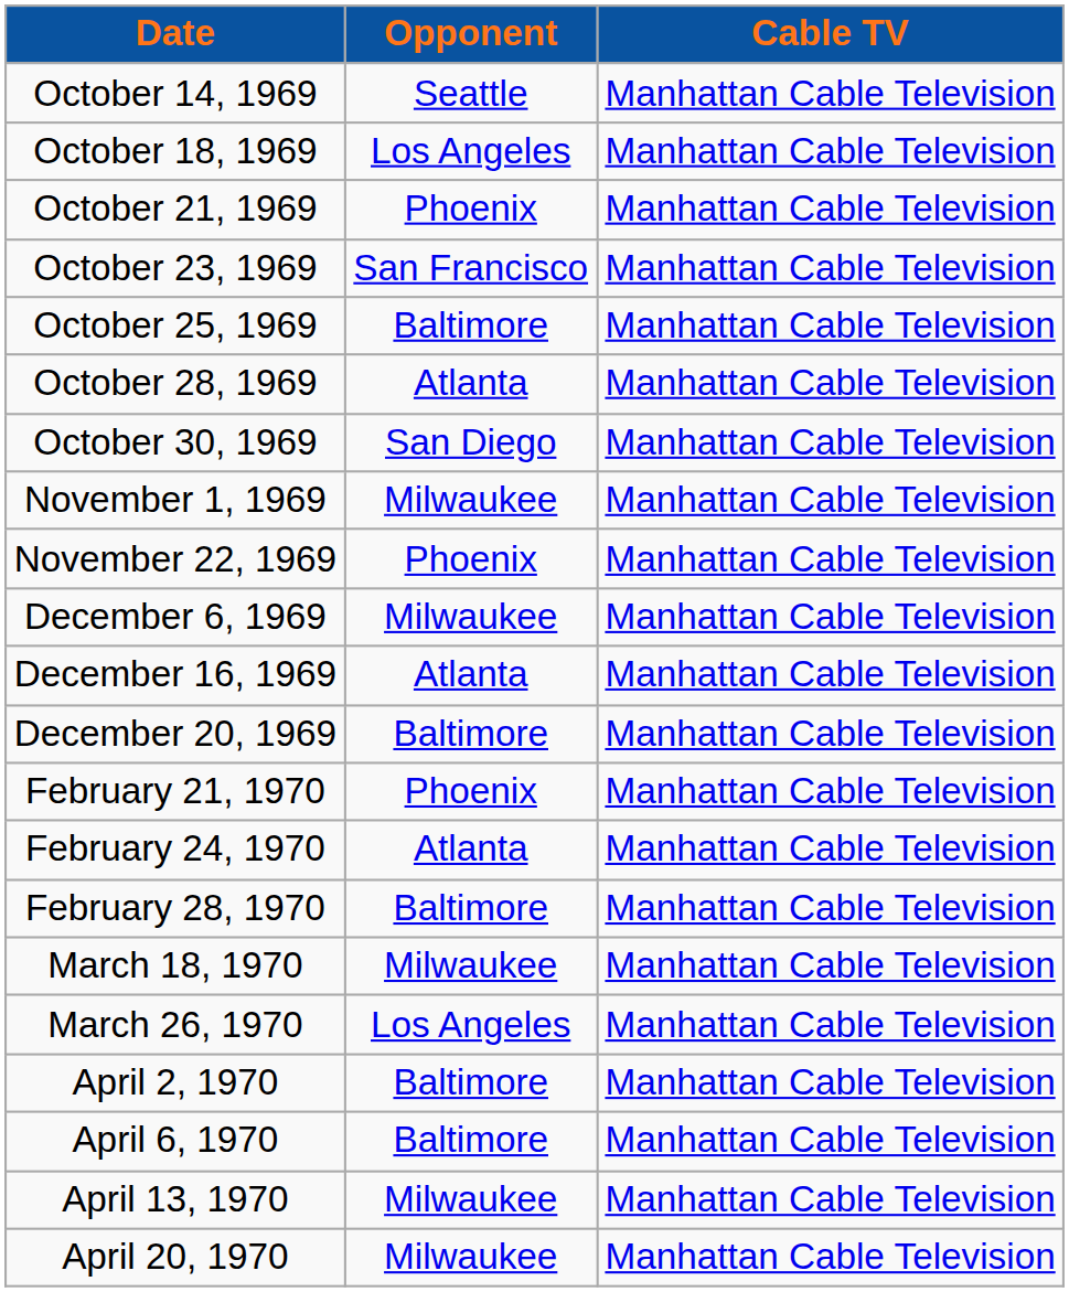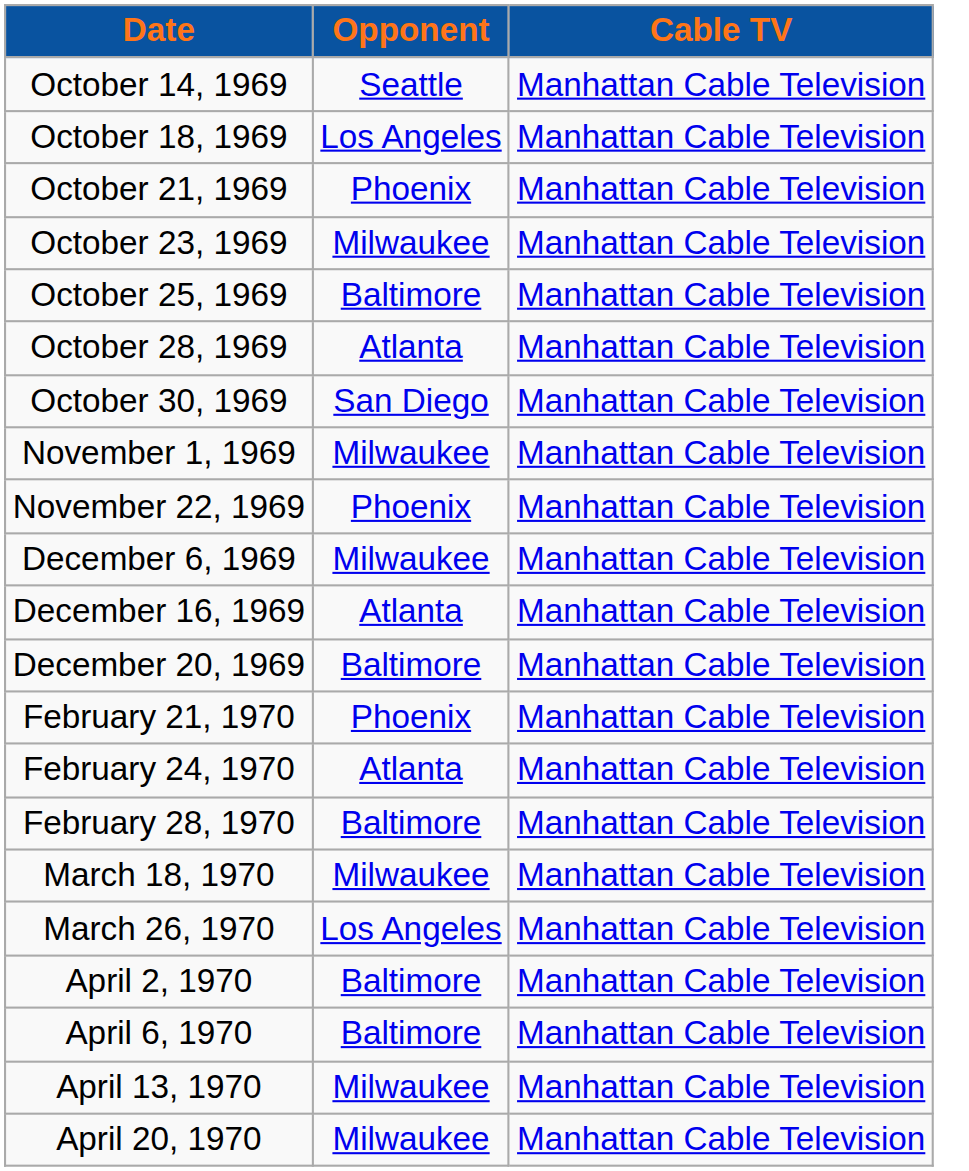 <table class="wikitable">
 <tr>
 <th style="color:#FF7518; background:#0953a0;">Date</th>
 <th style="color:#FF7518; background:#0953a0;">Opponent</th>
 <th style="color:#FF7518; background:#0953a0;">Cable TV</th>
 </tr>
 <tr style="text-align: center">
 <td>October 14, 1969</td>
 <td><a href='#'>Seattle</a></td>
 <td><a href='#'>Manhattan Cable Television</a></td>
 </tr>
 <tr style="text-align: center">
 <td>October 18, 1969</td>
 <td><a href='#'>Los Angeles</a></td>
 <td><a href='#'>Manhattan Cable Television</a></td>
 </tr>
 <tr style="text-align: center">
 <td>October 21, 1969</td>
 <td><a href='#'>Phoenix</a></td>
 <td><a href='#'>Manhattan Cable Television</a></td>
 </tr>
 <tr style="text-align: center">
 <td>October 23, 1969</td>
-<td><a href='#'>San Francisco</a></td>
+<td><a href='#'>Milwaukee</a></td>
 <td><a href='#'>Manhattan Cable Television</a></td>
 </tr>
 <tr style="text-align: center">
 <td>October 25, 1969</td>
 <td><a href='#'>Baltimore</a></td>
 <td><a href='#'>Manhattan Cable Television</a></td>
 </tr>
 <tr style="text-align: center">
 <td>October 28, 1969</td>
 <td><a href='#'>Atlanta</a></td>
 <td><a href='#'>Manhattan Cable Television</a></td>
 </tr>
 <tr style="text-align: center">
 <td>October 30, 1969</td>
 <td><a href='#'>San Diego</a></td>
 <td><a href='#'>Manhattan Cable Television</a></td>
 </tr>
 <tr style="text-align: center">
 <td>November 1, 1969</td>
 <td><a href='#'>Milwaukee</a></td>
 <td><a href='#'>Manhattan Cable Television</a></td>
 </tr>
 <tr style="text-align: center">
 <td>November 22, 1969</td>
 <td><a href='#'>Phoenix</a></td>
 <td><a href='#'>Manhattan Cable Television</a></td>
 </tr>
 <tr style="text-align: center">
 <td>December 6, 1969</td>
 <td><a href='#'>Milwaukee</a></td>
 <td><a href='#'>Manhattan Cable Television</a></td>
 </tr>
 <tr style="text-align: center">
 <td>December 16, 1969</td>
 <td><a href='#'>Atlanta</a></td>
 <td><a href='#'>Manhattan Cable Television</a></td>
 </tr>
 <tr style="text-align: center">
 <td>December 20, 1969</td>
 <td><a href='#'>Baltimore</a></td>
 <td><a href='#'>Manhattan Cable Television</a></td>
 </tr>
 <tr style="text-align: center">
 <td>February 21, 1970</td>
 <td><a href='#'>Phoenix</a></td>
 <td><a href='#'>Manhattan Cable Television</a></td>
 </tr>
 <tr style="text-align: center">
 <td>February 24, 1970</td>
 <td><a href='#'>Atlanta</a></td>
 <td><a href='#'>Manhattan Cable Television</a></td>
 </tr>
 <tr style="text-align: center">
 <td>February 28, 1970</td>
 <td><a href='#'>Baltimore</a></td>
 <td><a href='#'>Manhattan Cable Television</a></td>
 </tr>
 <tr style="text-align: center">
 <td>March 18, 1970</td>
 <td><a href='#'>Milwaukee</a></td>
 <td><a href='#'>Manhattan Cable Television</a></td>
 </tr>
 <tr style="text-align: center">
 <td>March 26, 1970</td>
 <td><a href='#'>Los Angeles</a></td>
 <td><a href='#'>Manhattan Cable Television</a></td>
 </tr>
 <tr style="text-align: center">
 <td>April 2, 1970</td>
 <td><a href='#'>Baltimore</a></td>
 <td><a href='#'>Manhattan Cable Television</a></td>
 </tr>
 <tr style="text-align: center">
 <td>April 6, 1970</td>
 <td><a href='#'>Baltimore</a></td>
 <td><a href='#'>Manhattan Cable Television</a></td>
 </tr>
 <tr style="text-align: center">
 <td>April 13, 1970</td>
 <td><a href='#'>Milwaukee</a></td>
 <td><a href='#'>Manhattan Cable Television</a></td>
 </tr>
 <tr style="text-align: center">
 <td>April 20, 1970</td>
 <td><a href='#'>Milwaukee</a></td>
 <td><a href='#'>Manhattan Cable Television</a></td>
 </tr>
 </table>
